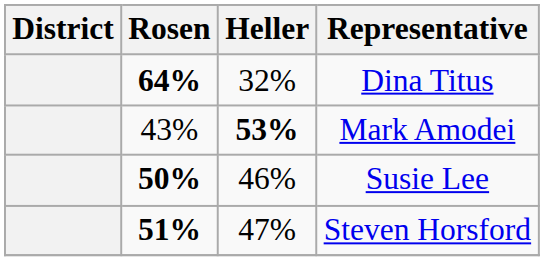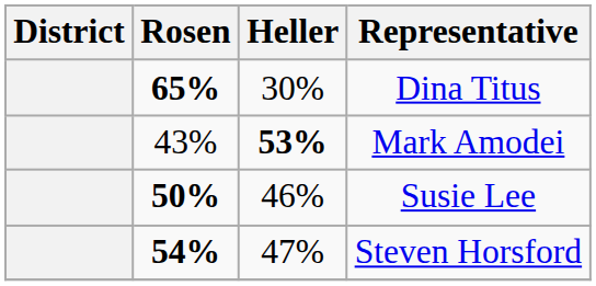 <table class=wikitable>
 <tr>
 <th>District</th>
 <th>Rosen</th>
 <th>Heller</th>
 <th>Representative</th>
 </tr>
 <tr align=center>
 <th></th>
-<td><strong>64%</strong></td>
-<td>32%</td>
+<td><strong>65%</strong></td>
+<td>30%</td>
 <td><a href='#'>Dina Titus</a></td>
 </tr>
 <tr align=center>
 <th></th>
 <td>43%</td>
 <td><strong>53%</strong></td>
 <td><a href='#'>Mark Amodei</a></td>
 </tr>
 <tr align=center>
 <th></th>
 <td><strong>50%</strong></td>
 <td>46%</td>
 <td><a href='#'>Susie Lee</a></td>
 </tr>
 <tr align=center>
 <th></th>
-<td><strong>51%</strong></td>
+<td><strong>54%</strong></td>
 <td>47%</td>
 <td><a href='#'>Steven Horsford</a></td>
 </tr>
 <tr align=center>
 </tr>
 </table>
